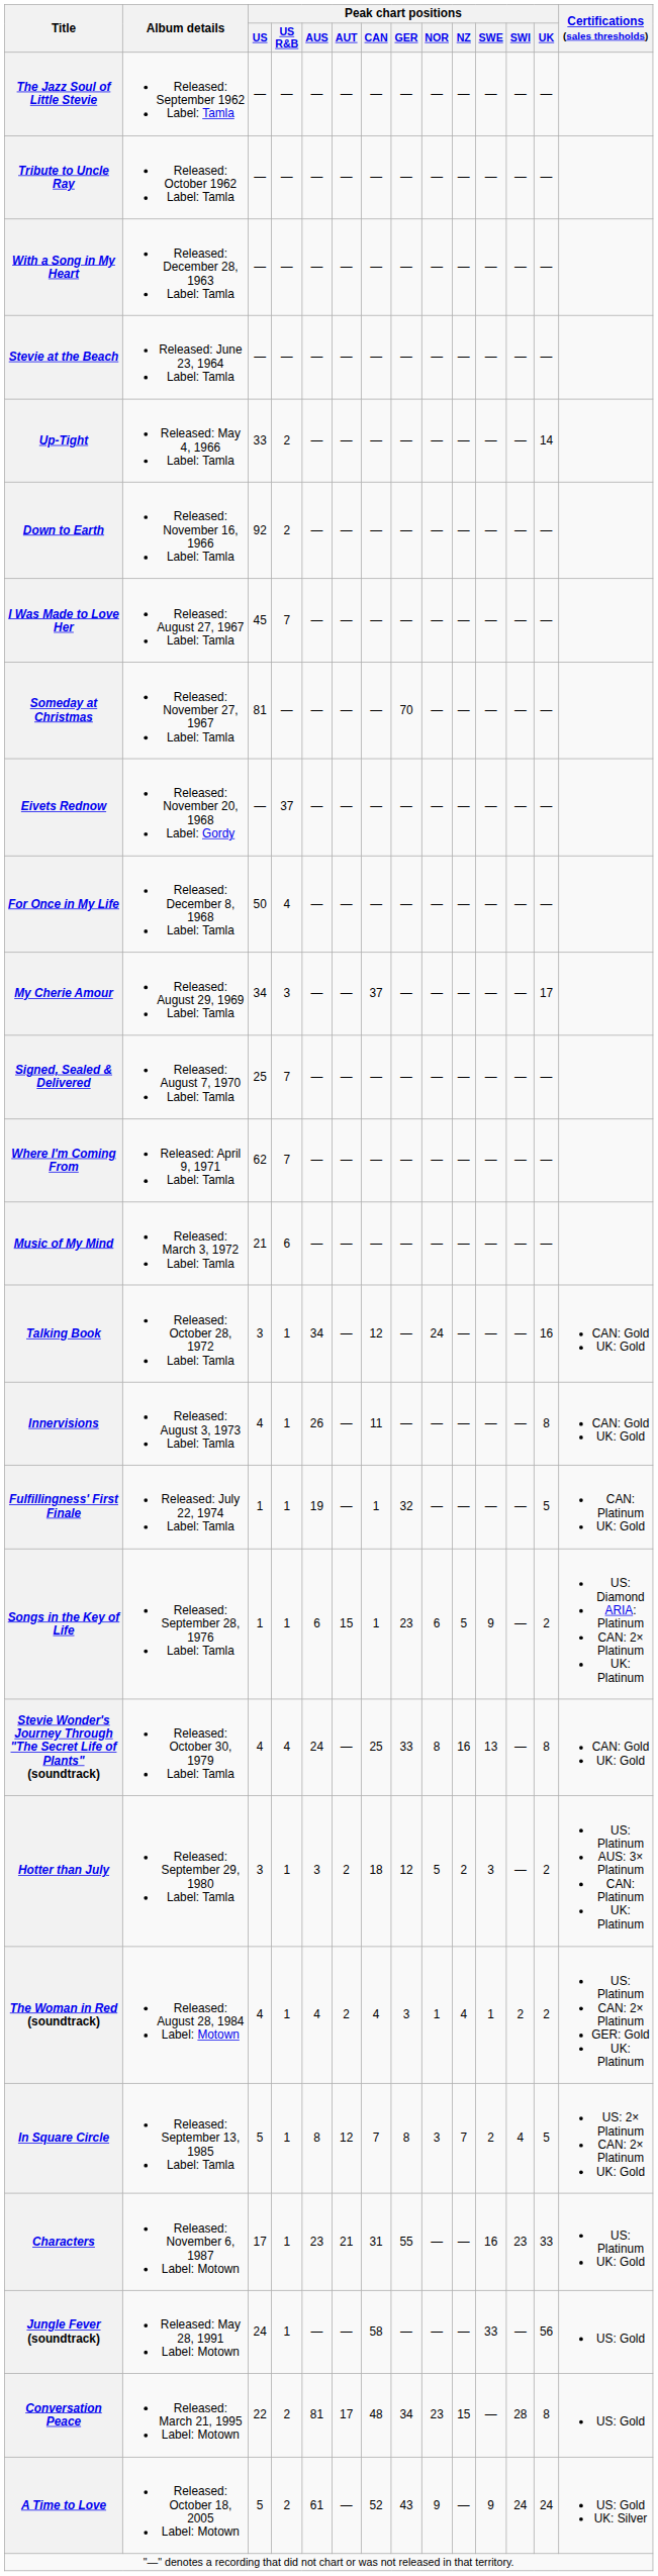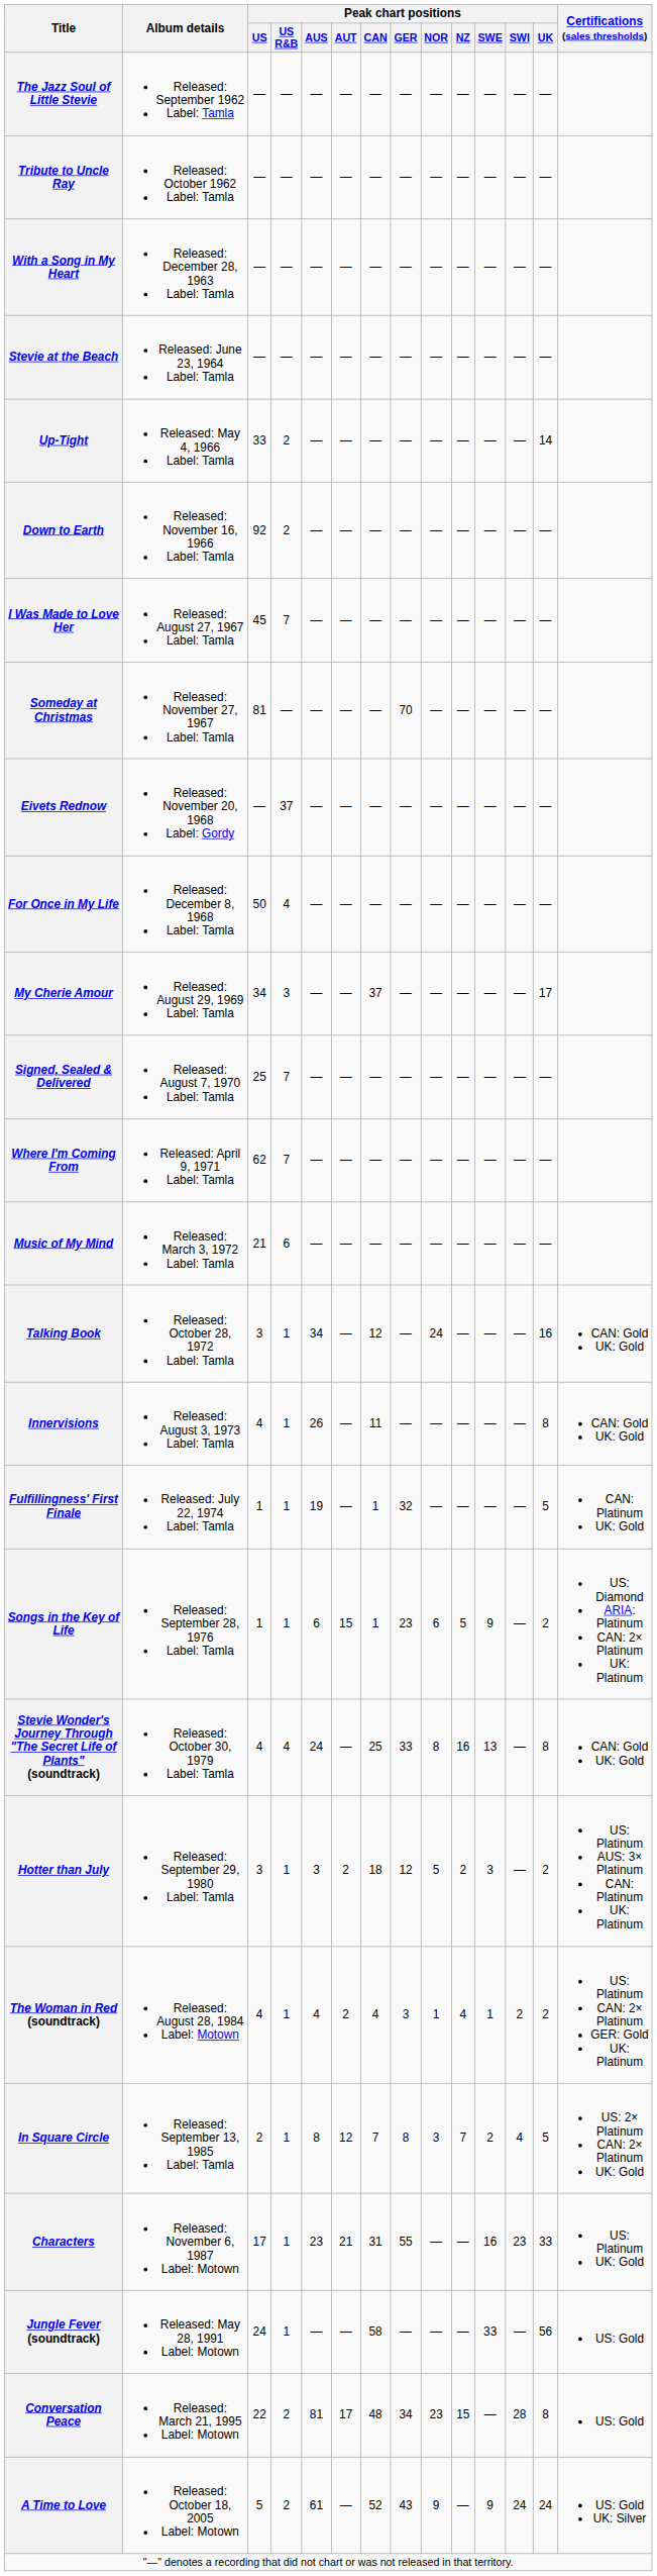 <table class="wikitable plainrowheaders" style="text-align:center;">
 <tr>
 <th scope="col" rowspan="2" style="width:20em;">Title</th>
 <th scope="col" rowspan="2" style="width:20em;">Album details</th>
 <th colspan="11" scope="col">Peak chart positions</th>
 <th rowspan="2" style="width:11em;"><a href='#'>Certifications</a><br><small>(<a href='#'>sales thresholds</a>)</small></th>
 </tr>
 <tr>
 <th scope="col" style="width:3em;font-size:90%;"><a href='#'>US</a><br></th>
 <th scope="col" style="width:3em;font-size:90%;"><a href='#'>US<br>R&B</a><br></th>
 <th scope="col" style="width:3em;font-size:90%;"><a href='#'>AUS</a><br></th>
 <th scope="col" style="width:3em;font-size:90%;"><a href='#'>AUT</a><br></th>
 <th scope="col" style="width:3em;font-size:90%;"><a href='#'>CAN</a><br></th>
 <th scope="col" style="width:3em;font-size:90%;"><a href='#'>GER</a><br></th>
 <th scope="col" style="width:3em;font-size:90%;"><a href='#'>NOR</a><br></th>
 <th scope="col" style="width:3em;font-size:90%;"><a href='#'>NZ</a><br></th>
 <th scope="col" style="width:3em;font-size:90%;"><a href='#'>SWE</a><br></th>
 <th scope="col" style="width:3em;font-size:90%;"><a href='#'>SWI</a><br></th>
 <th scope="col" style="width:3em;font-size:90%;"><a href='#'>UK</a><br></th>
 </tr>
 <tr>
 <th scope="row"><em><a href='#'>The Jazz Soul of Little Stevie</a></em></th>
 <td><br><ul><li>Released: September 1962</li><li>Label: <a href='#'>Tamla</a></li></ul></td>
 <td>—</td>
 <td>—</td>
 <td>—</td>
 <td>—</td>
 <td>—</td>
 <td>—</td>
 <td>—</td>
 <td>—</td>
 <td>—</td>
 <td>—</td>
 <td>—</td>
 <td></td>
 </tr>
 <tr>
 <th scope="row"><em><a href='#'>Tribute to Uncle Ray</a></em></th>
 <td><br><ul><li>Released: October 1962</li><li>Label: Tamla</li></ul></td>
 <td>—</td>
 <td>—</td>
 <td>—</td>
 <td>—</td>
 <td>—</td>
 <td>—</td>
 <td>—</td>
 <td>—</td>
 <td>—</td>
 <td>—</td>
 <td>—</td>
 <td></td>
 </tr>
 <tr>
 <th scope="row"><em><a href='#'>With a Song in My Heart</a></em></th>
 <td><br><ul><li>Released: December 28, 1963</li><li>Label: Tamla</li></ul></td>
 <td>—</td>
 <td>—</td>
 <td>—</td>
 <td>—</td>
 <td>—</td>
 <td>—</td>
 <td>—</td>
 <td>—</td>
 <td>—</td>
 <td>—</td>
 <td>—</td>
 <td></td>
 </tr>
 <tr>
 <th scope="row"><em><a href='#'>Stevie at the Beach</a></em></th>
 <td><br><ul><li>Released: June 23, 1964</li><li>Label: Tamla</li></ul></td>
 <td>—</td>
 <td>—</td>
 <td>—</td>
 <td>—</td>
 <td>—</td>
 <td>—</td>
 <td>—</td>
 <td>—</td>
 <td>—</td>
 <td>—</td>
 <td>—</td>
 <td></td>
 </tr>
 <tr>
 <th scope="row"><em><a href='#'>Up-Tight</a></em></th>
 <td><br><ul><li>Released: May 4, 1966</li><li>Label: Tamla</li></ul></td>
 <td>33</td>
 <td>2</td>
 <td>—</td>
 <td>—</td>
 <td>—</td>
 <td>—</td>
 <td>—</td>
 <td>—</td>
 <td>—</td>
 <td>—</td>
 <td>14</td>
 <td></td>
 </tr>
 <tr>
 <th scope="row"><em><a href='#'>Down to Earth</a></em></th>
 <td><br><ul><li>Released: November 16, 1966</li><li>Label: Tamla</li></ul></td>
 <td>92</td>
 <td>2</td>
 <td>—</td>
 <td>—</td>
 <td>—</td>
 <td>—</td>
 <td>—</td>
 <td>—</td>
 <td>—</td>
 <td>—</td>
 <td>—</td>
 <td></td>
 </tr>
 <tr>
 <th scope="row"><em><a href='#'>I Was Made to Love Her</a></em></th>
 <td><br><ul><li>Released: August 27, 1967</li><li>Label: Tamla</li></ul></td>
 <td>45</td>
 <td>7</td>
 <td>—</td>
 <td>—</td>
 <td>—</td>
 <td>—</td>
 <td>—</td>
 <td>—</td>
 <td>—</td>
 <td>—</td>
 <td>—</td>
 <td></td>
 </tr>
 <tr>
 <th scope="row"><em><a href='#'>Someday at Christmas</a></em></th>
 <td><br><ul><li>Released: November 27, 1967</li><li>Label: Tamla</li></ul></td>
 <td>81</td>
 <td>—</td>
 <td>—</td>
 <td>—</td>
 <td>—</td>
 <td>70</td>
 <td>—</td>
 <td>—</td>
 <td>—</td>
 <td>—</td>
 <td>—</td>
 <td></td>
 </tr>
 <tr>
 <th scope="row"><em><a href='#'>Eivets Rednow</a></em></th>
 <td><br><ul><li>Released: November 20, 1968</li><li>Label: <a href='#'>Gordy</a></li></ul></td>
 <td>—</td>
 <td>37</td>
 <td>—</td>
 <td>—</td>
 <td>—</td>
 <td>—</td>
 <td>—</td>
 <td>—</td>
 <td>—</td>
 <td>—</td>
 <td>—</td>
 <td></td>
 </tr>
 <tr>
 <th scope="row"><em><a href='#'>For Once in My Life</a></em></th>
 <td><br><ul><li>Released: December 8, 1968</li><li>Label: Tamla</li></ul></td>
 <td>50</td>
 <td>4</td>
 <td>—</td>
 <td>—</td>
 <td>—</td>
 <td>—</td>
 <td>—</td>
 <td>—</td>
 <td>—</td>
 <td>—</td>
 <td>—</td>
 <td></td>
 </tr>
 <tr>
 <th scope="row"><em><a href='#'>My Cherie Amour</a></em></th>
 <td><br><ul><li>Released: August 29, 1969</li><li>Label: Tamla</li></ul></td>
 <td>34</td>
 <td>3</td>
 <td>—</td>
 <td>—</td>
 <td>37</td>
 <td>—</td>
 <td>—</td>
 <td>—</td>
 <td>—</td>
 <td>—</td>
 <td>17</td>
 <td></td>
 </tr>
 <tr>
 <th scope="row"><em><a href='#'>Signed, Sealed & Delivered</a></em></th>
 <td><br><ul><li>Released: August 7, 1970</li><li>Label: Tamla</li></ul></td>
 <td>25</td>
 <td>7</td>
 <td>—</td>
 <td>—</td>
 <td>—</td>
 <td>—</td>
 <td>—</td>
 <td>—</td>
 <td>—</td>
 <td>—</td>
 <td>—</td>
 <td></td>
 </tr>
 <tr>
 <th scope="row"><em><a href='#'>Where I'm Coming From</a></em></th>
 <td><br><ul><li>Released: April 9, 1971</li><li>Label: Tamla</li></ul></td>
 <td>62</td>
 <td>7</td>
 <td>—</td>
 <td>—</td>
 <td>—</td>
 <td>—</td>
 <td>—</td>
 <td>—</td>
 <td>—</td>
 <td>—</td>
 <td>—</td>
 <td></td>
 </tr>
 <tr>
 <th scope="row"><em><a href='#'>Music of My Mind</a></em></th>
 <td><br><ul><li>Released: March 3, 1972</li><li>Label: Tamla</li></ul></td>
 <td>21</td>
 <td>6</td>
 <td>—</td>
 <td>—</td>
 <td>—</td>
 <td>—</td>
 <td>—</td>
 <td>—</td>
 <td>—</td>
 <td>—</td>
 <td>—</td>
 <td></td>
 </tr>
 <tr>
 <th scope="row"><em><a href='#'>Talking Book</a></em></th>
 <td><br><ul><li>Released: October 28, 1972</li><li>Label: Tamla</li></ul></td>
 <td>3</td>
 <td>1</td>
 <td>34</td>
 <td>—</td>
 <td>12</td>
 <td>—</td>
 <td>24</td>
 <td>—</td>
 <td>—</td>
 <td>—</td>
 <td>16</td>
 <td><br><ul><li>CAN: Gold</li><li>UK: Gold</li></ul></td>
 </tr>
 <tr>
 <th scope="row"><em><a href='#'>Innervisions</a></em></th>
 <td><br><ul><li>Released: August 3, 1973</li><li>Label: Tamla</li></ul></td>
 <td>4</td>
 <td>1</td>
 <td>26</td>
 <td>—</td>
 <td>11</td>
 <td>—</td>
 <td>—</td>
 <td>—</td>
 <td>—</td>
 <td>—</td>
 <td>8</td>
 <td><br><ul><li>CAN: Gold</li><li>UK: Gold</li></ul></td>
 </tr>
 <tr>
 <th scope="row"><em><a href='#'>Fulfillingness' First Finale</a></em></th>
 <td><br><ul><li>Released: July 22, 1974</li><li>Label: Tamla</li></ul></td>
 <td>1</td>
 <td>1</td>
 <td>19</td>
 <td>—</td>
 <td>1</td>
 <td>32</td>
 <td>—</td>
 <td>—</td>
 <td>—</td>
 <td>—</td>
 <td>5</td>
 <td><br><ul><li>CAN: Platinum</li><li>UK: Gold</li></ul></td>
 </tr>
 <tr>
 <th scope="row"><em><a href='#'>Songs in the Key of Life</a></em></th>
 <td><br><ul><li>Released: September 28, 1976</li><li>Label: Tamla</li></ul></td>
 <td>1</td>
 <td>1</td>
 <td>6</td>
 <td>15</td>
 <td>1</td>
 <td>23</td>
 <td>6</td>
 <td>5</td>
 <td>9</td>
 <td>—</td>
 <td>2</td>
 <td><br><ul><li>US: Diamond</li><li><a href='#'>ARIA</a>: Platinum</li><li>CAN: 2× Platinum</li><li>UK: Platinum</li></ul></td>
 </tr>
 <tr>
 <th scope="row"><em><a href='#'>Stevie Wonder's Journey Through "The Secret Life of Plants"</a></em> (soundtrack)</th>
 <td><br><ul><li>Released: October 30, 1979</li><li>Label: Tamla</li></ul></td>
 <td>4</td>
 <td>4</td>
 <td>24</td>
 <td>—</td>
 <td>25</td>
 <td>33</td>
 <td>8</td>
 <td>16</td>
 <td>13</td>
 <td>—</td>
 <td>8</td>
 <td><br><ul><li>CAN: Gold</li><li>UK: Gold</li></ul></td>
 </tr>
 <tr>
 <th scope="row"><em><a href='#'>Hotter than July</a></em></th>
 <td><br><ul><li>Released: September 29, 1980</li><li>Label: Tamla</li></ul></td>
 <td>3</td>
 <td>1</td>
 <td>3</td>
 <td>2</td>
 <td>18</td>
 <td>12</td>
 <td>5</td>
 <td>2</td>
 <td>3</td>
 <td>—</td>
 <td>2</td>
 <td><br><ul><li>US: Platinum</li><li>AUS: 3× Platinum</li><li>CAN: Platinum</li><li>UK: Platinum</li></ul></td>
 </tr>
 <tr>
 <th scope="row"><em><a href='#'>The Woman in Red</a></em> (soundtrack)</th>
 <td><br><ul><li>Released: August 28, 1984</li><li>Label: <a href='#'>Motown</a></li></ul></td>
 <td>4</td>
 <td>1</td>
 <td>4</td>
 <td>2</td>
 <td>4</td>
 <td>3</td>
 <td>1</td>
 <td>4</td>
 <td>1</td>
 <td>2</td>
 <td>2</td>
 <td><br><ul><li>US: Platinum</li><li>CAN: 2× Platinum</li><li>GER: Gold</li><li>UK: Platinum</li></ul></td>
 </tr>
 <tr>
 <th scope="row"><em><a href='#'>In Square Circle</a></em></th>
 <td><br><ul><li>Released: September 13, 1985</li><li>Label: Tamla</li></ul></td>
-<td>5</td>
+<td>2</td>
 <td>1</td>
 <td>8</td>
 <td>12</td>
 <td>7</td>
 <td>8</td>
 <td>3</td>
 <td>7</td>
 <td>2</td>
 <td>4</td>
 <td>5</td>
 <td><br><ul><li>US: 2× Platinum</li><li>CAN: 2× Platinum</li><li>UK: Gold</li></ul></td>
 </tr>
 <tr>
 <th scope="row"><em><a href='#'>Characters</a></em></th>
 <td><br><ul><li>Released: November 6, 1987</li><li>Label: Motown</li></ul></td>
 <td>17</td>
 <td>1</td>
 <td>23</td>
 <td>21</td>
 <td>31</td>
 <td>55</td>
 <td>—</td>
 <td>—</td>
 <td>16</td>
 <td>23</td>
 <td>33</td>
 <td><br><ul><li>US: Platinum</li><li>UK: Gold</li></ul></td>
 </tr>
 <tr>
 <th scope="row"><em><a href='#'>Jungle Fever</a></em> (soundtrack)</th>
 <td><br><ul><li>Released: May 28, 1991</li><li>Label: Motown</li></ul></td>
 <td>24</td>
 <td>1</td>
 <td>—</td>
 <td>—</td>
 <td>58</td>
 <td>—</td>
 <td>—</td>
 <td>—</td>
 <td>33</td>
 <td>—</td>
 <td>56</td>
 <td><br><ul><li>US: Gold</li></ul></td>
 </tr>
 <tr>
 <th scope="row"><em><a href='#'>Conversation Peace</a></em></th>
 <td><br><ul><li>Released: March 21, 1995</li><li>Label: Motown</li></ul></td>
 <td>22</td>
 <td>2</td>
 <td>81</td>
 <td>17</td>
 <td>48</td>
 <td>34</td>
 <td>23</td>
 <td>15</td>
 <td>—</td>
 <td>28</td>
 <td>8</td>
 <td><br><ul><li>US: Gold</li></ul></td>
 </tr>
 <tr>
 <th scope="row"><em><a href='#'>A Time to Love</a></em></th>
 <td><br><ul><li>Released: October 18, 2005</li><li>Label: Motown</li></ul></td>
 <td>5</td>
 <td>2</td>
 <td>61</td>
 <td>—</td>
 <td>52</td>
 <td>43</td>
 <td>9</td>
 <td>—</td>
 <td>9</td>
 <td>24</td>
 <td>24</td>
 <td><br><ul><li>US: Gold</li><li>UK: Silver</li></ul></td>
 </tr>
 <tr>
 <td colspan="16" style="font-size:90%">"—" denotes a recording that did not chart or was not released in that territory.</td>
 </tr>
 </table>
